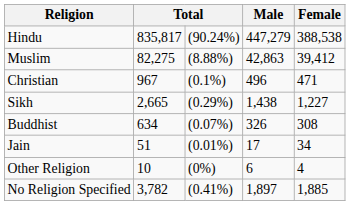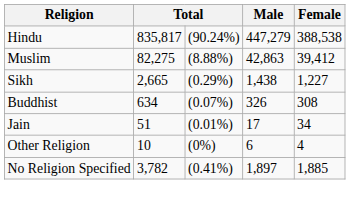 <table class="wikitable">
 <tr>
 <th>Religion</th>
 <th colspan="2">Total</th>
 <th>Male</th>
 <th>Female</th>
 </tr>
 <tr>
 <td>Hindu</td>
 <td>835,817</td>
 <td>(90.24%)</td>
 <td>447,279</td>
 <td>388,538</td>
 </tr>
 <tr>
 <td>Muslim</td>
 <td>82,275</td>
 <td>(8.88%)</td>
 <td>42,863</td>
 <td>39,412</td>
-</tr>
-<tr>
-<td>Christian</td>
-<td>967</td>
-<td>(0.1%)</td>
-<td>496</td>
-<td>471</td>
 </tr>
 <tr>
 <td>Sikh</td>
 <td>2,665</td>
 <td>(0.29%)</td>
 <td>1,438</td>
 <td>1,227</td>
 </tr>
 <tr>
 <td>Buddhist</td>
 <td>634</td>
 <td>(0.07%)</td>
 <td>326</td>
 <td>308</td>
 </tr>
 <tr>
 <td>Jain</td>
 <td>51</td>
 <td>(0.01%)</td>
 <td>17</td>
 <td>34</td>
 </tr>
 <tr>
 <td>Other Religion</td>
 <td>10</td>
 <td>(0%)</td>
 <td>6</td>
 <td>4</td>
 </tr>
 <tr>
 <td>No Religion Specified</td>
 <td>3,782</td>
 <td>(0.41%)</td>
 <td>1,897</td>
 <td>1,885</td>
 </tr>
 </table>
